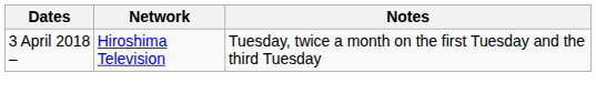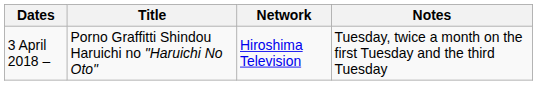 <table class="wikitable">
 <tr>
 <th>Dates</th>
+<th>Title</th>
 <th>Network</th>
 <th>Notes</th>
 </tr>
 <tr>
 <td>3 April 2018 –</td>
+<td>Porno Graffitti Shindou Haruichi no <em>"Haruichi No Oto"</em></td>
 <td><a href='#'>Hiroshima Television</a></td>
 <td>Tuesday, twice a month on the first Tuesday and the third Tuesday</td>
 </tr>
 </table>
